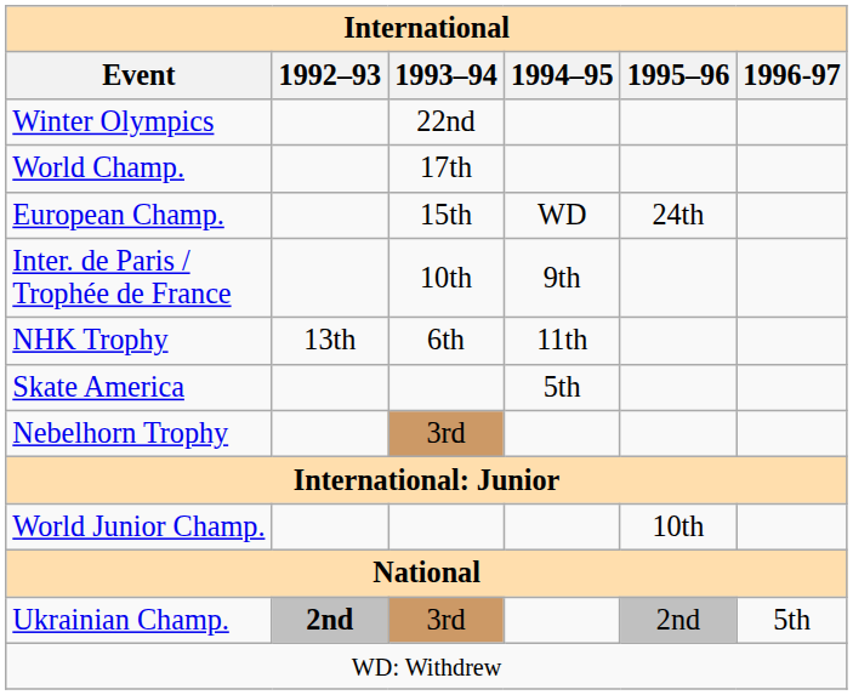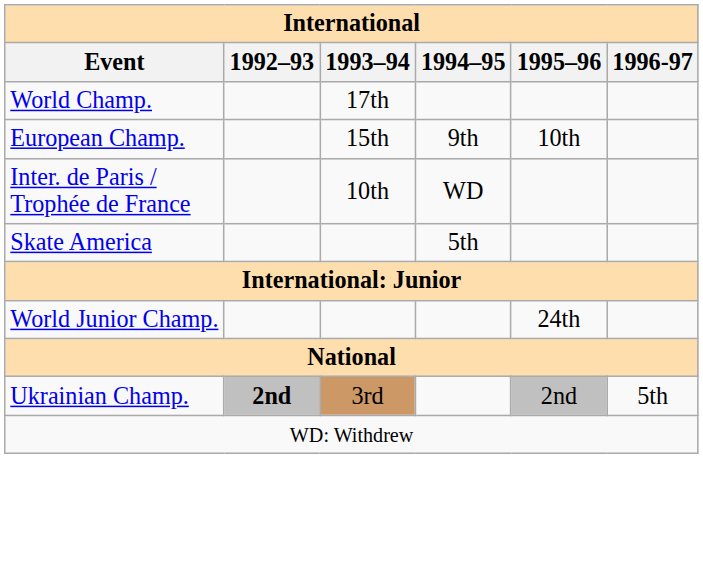 <table class="wikitable" style="text-align:center">
 <tr>
 <th style="background-color: #ffdead; " colspan=6 align=center>International</th>
 </tr>
 <tr>
 <th>Event</th>
 <th>1992–93</th>
 <th>1993–94</th>
 <th>1994–95</th>
 <th>1995–96</th>
 <th>1996-97</th>
 </tr>
 <tr>
-<td align=left><a href='#'>Winter Olympics</a></td>
-<td></td>
-<td>22nd</td>
-<td></td>
-<td></td>
-<td></td>
-</tr>
-<tr>
 <td align=left><a href='#'>World Champ.</a></td>
 <td></td>
 <td>17th</td>
 <td></td>
 <td></td>
 <td></td>
 </tr>
 <tr>
 <td align=left><a href='#'>European Champ.</a></td>
 <td></td>
 <td>15th</td>
-<td>WD</td>
-<td>24th</td>
+<td>9th</td>
+<td>10th</td>
 <td></td>
 </tr>
 <tr>
 <td align=left><a href='#'>Inter. de Paris /<br>Trophée de France</a></td>
 <td></td>
 <td>10th</td>
-<td>9th</td>
-<td></td>
-<td></td>
-</tr>
-<tr>
-<td align=left><a href='#'>NHK Trophy</a></td>
-<td>13th</td>
-<td>6th</td>
-<td>11th</td>
+<td>WD</td>
 <td></td>
 <td></td>
 </tr>
 <tr>
 <td align=left><a href='#'>Skate America</a></td>
 <td></td>
 <td></td>
 <td>5th</td>
 <td></td>
 <td></td>
 </tr>
 <tr>
-<td align=left><a href='#'>Nebelhorn Trophy</a></td>
-<td></td>
-<td bgcolor=cc9966>3rd</td>
-<td></td>
-<td></td>
-<td></td>
-</tr>
-<tr>
 <th style="background-color: #ffdead; " colspan=6 align=center>International: Junior</th>
 </tr>
 <tr>
 <td align=left><a href='#'>World Junior Champ.</a></td>
 <td></td>
 <td></td>
 <td></td>
-<td>10th</td>
+<td>24th</td>
 <td></td>
 </tr>
 <tr>
 <th style="background-color: #ffdead; " colspan=6 align=center>National</th>
 </tr>
 <tr>
 <td align=left><a href='#'>Ukrainian Champ.</a></td>
 <td bgcolor=silver><strong>2nd</strong></td>
 <td bgcolor=cc9966>3rd</td>
 <td></td>
 <td bgcolor=silver>2nd</td>
 <td>5th</td>
 </tr>
 <tr>
 <td colspan=6 align=center><small> WD: Withdrew </small></td>
 </tr>
 </table>
